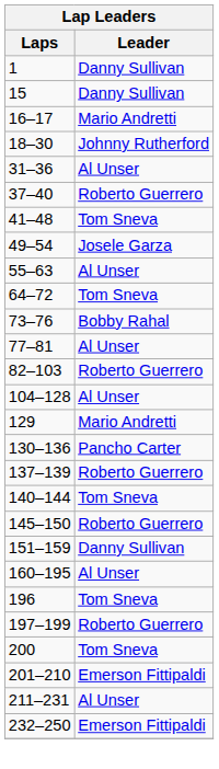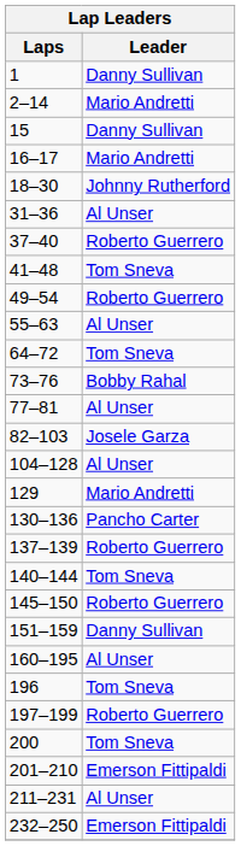 <table class="wikitable">
 <tr>
 <th colspan=2>Lap Leaders</th>
 </tr>
 <tr>
 <th>Laps</th>
 <th>Leader</th>
 </tr>
 <tr>
 <td>1</td>
 <td><a href='#'>Danny Sullivan</a></td>
+</tr>
+<tr>
+<td>2–14</td>
+<td><a href='#'>Mario Andretti</a></td>
 </tr>
 <tr>
 <td>15</td>
 <td><a href='#'>Danny Sullivan</a></td>
 </tr>
 <tr>
 <td>16–17</td>
 <td><a href='#'>Mario Andretti</a></td>
 </tr>
 <tr>
 <td>18–30</td>
 <td><a href='#'>Johnny Rutherford</a></td>
 </tr>
 <tr>
 <td>31–36</td>
 <td><a href='#'>Al Unser</a></td>
 </tr>
 <tr>
 <td>37–40</td>
 <td><a href='#'>Roberto Guerrero</a></td>
 </tr>
 <tr>
 <td>41–48</td>
 <td><a href='#'>Tom Sneva</a></td>
 </tr>
 <tr>
 <td>49–54</td>
-<td><a href='#'>Josele Garza</a></td>
+<td><a href='#'>Roberto Guerrero</a></td>
 </tr>
 <tr>
 <td>55–63</td>
 <td><a href='#'>Al Unser</a></td>
 </tr>
 <tr>
 <td>64–72</td>
 <td><a href='#'>Tom Sneva</a></td>
 </tr>
 <tr>
 <td>73–76</td>
 <td><a href='#'>Bobby Rahal</a></td>
 </tr>
 <tr>
 <td>77–81</td>
 <td><a href='#'>Al Unser</a></td>
 </tr>
 <tr>
 <td>82–103</td>
-<td><a href='#'>Roberto Guerrero</a></td>
+<td><a href='#'>Josele Garza</a></td>
 </tr>
 <tr>
 <td>104–128</td>
 <td><a href='#'>Al Unser</a></td>
 </tr>
 <tr>
 <td>129</td>
 <td><a href='#'>Mario Andretti</a></td>
 </tr>
 <tr>
 <td>130–136</td>
 <td><a href='#'>Pancho Carter</a></td>
 </tr>
 <tr>
 <td>137–139</td>
 <td><a href='#'>Roberto Guerrero</a></td>
 </tr>
 <tr>
 <td>140–144</td>
 <td><a href='#'>Tom Sneva</a></td>
 </tr>
 <tr>
 <td>145–150</td>
 <td><a href='#'>Roberto Guerrero</a></td>
 </tr>
 <tr>
 <td>151–159</td>
 <td><a href='#'>Danny Sullivan</a></td>
 </tr>
 <tr>
 <td>160–195</td>
 <td><a href='#'>Al Unser</a></td>
 </tr>
 <tr>
 <td>196</td>
 <td><a href='#'>Tom Sneva</a></td>
 </tr>
 <tr>
 <td>197–199</td>
 <td><a href='#'>Roberto Guerrero</a></td>
 </tr>
 <tr>
 <td>200</td>
 <td><a href='#'>Tom Sneva</a></td>
 </tr>
 <tr>
 <td>201–210</td>
 <td><a href='#'>Emerson Fittipaldi</a></td>
 </tr>
 <tr>
 <td>211–231</td>
 <td><a href='#'>Al Unser</a></td>
 </tr>
 <tr>
 <td>232–250</td>
 <td><a href='#'>Emerson Fittipaldi</a></td>
 </tr>
 <tr>
 </tr>
 </table>
